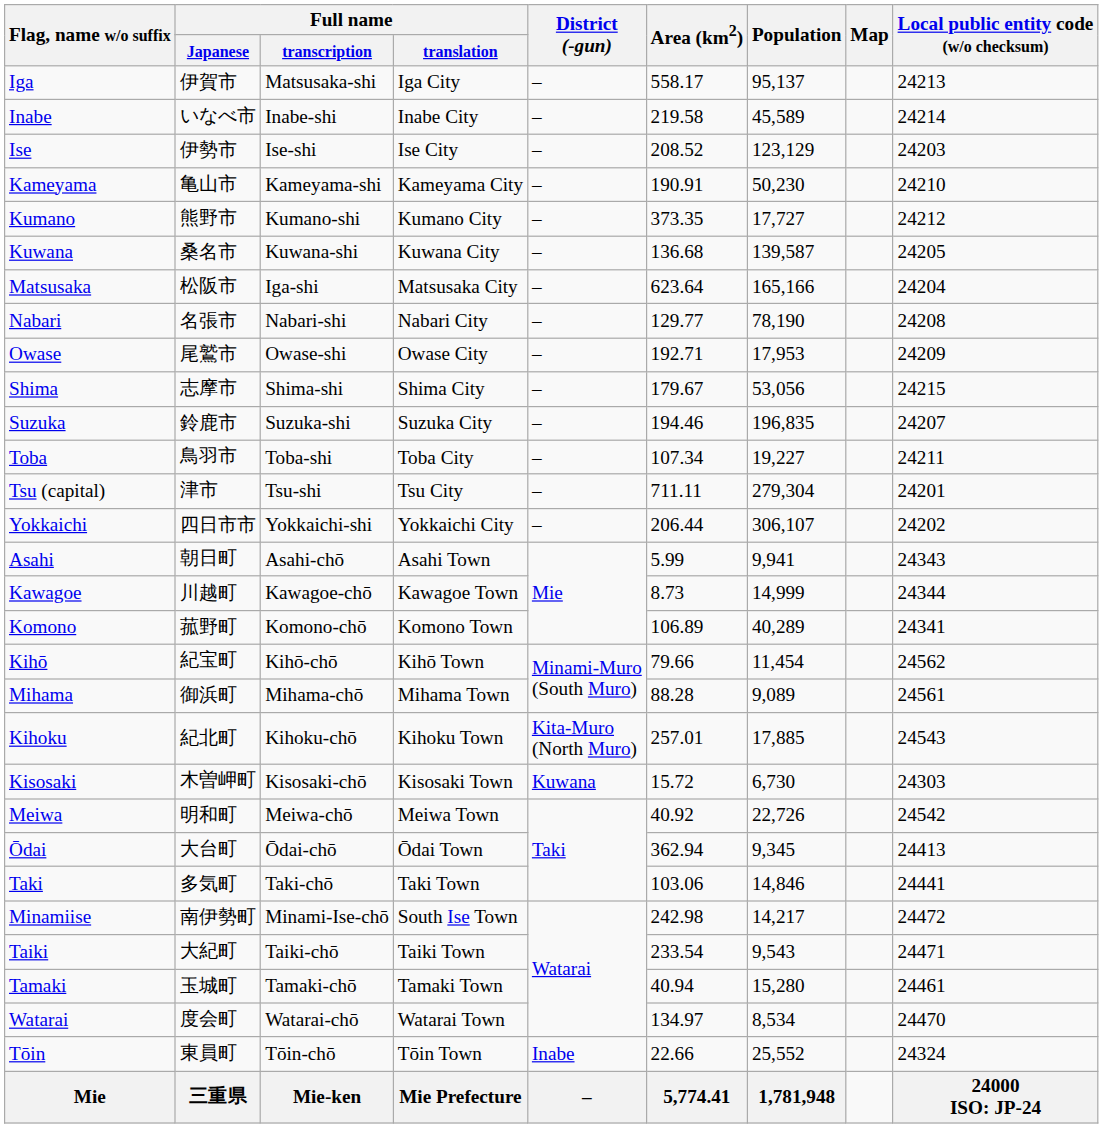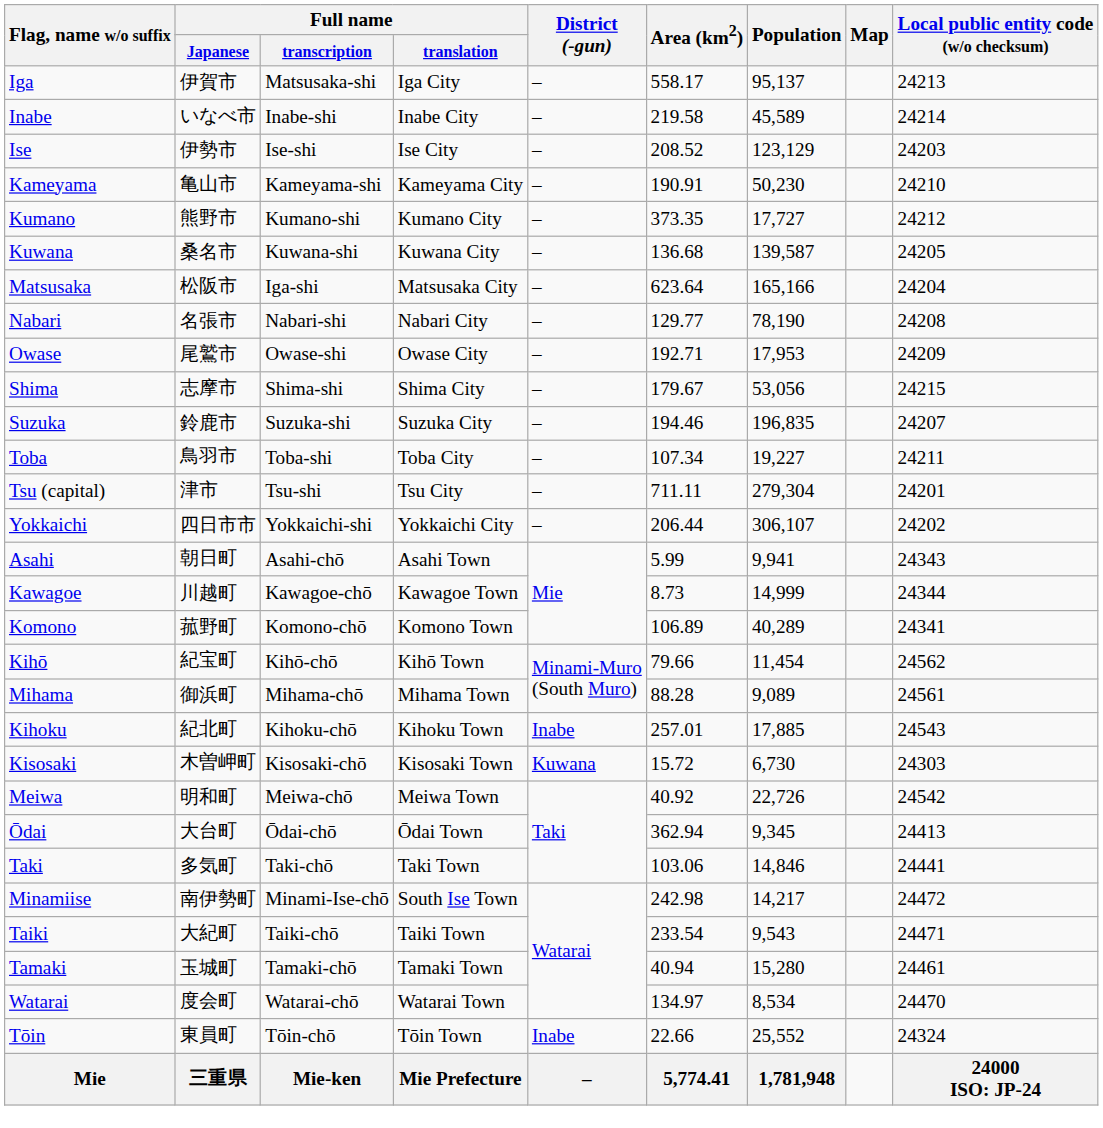 <table class="wikitable sortable">
 <tr>
 <th rowspan="2">Flag, name <small>w/o suffix</small></th>
 <th colspan="3">Full name</th>
 <th rowspan="2"><a href='#'>District</a><br><em>(-gun)</em></th>
 <th rowspan="2">Area (km<sup>2</sup>)</th>
 <th rowspan="2">Population</th>
 <th rowspan="2">Map</th>
 <th rowspan="2"><a href='#'>Local public entity</a> code<br><small>(w/o checksum)</small></th>
 </tr>
 <tr>
 <th><small><a href='#'>Japanese</a></small></th>
 <th><small><a href='#'>transcription</a></small></th>
 <th><small><a href='#'>translation</a></small></th>
 </tr>
 <tr>
 <td> <a href='#'>Iga</a></td>
 <td>伊賀市</td>
 <td>Matsusaka-shi</td>
 <td>Iga City</td>
 <td>–</td>
 <td>558.17</td>
 <td>95,137</td>
 <td></td>
 <td>24213</td>
 </tr>
 <tr>
 <td> <a href='#'>Inabe</a></td>
 <td>いなべ市</td>
 <td>Inabe-shi</td>
 <td>Inabe City</td>
 <td>–</td>
 <td>219.58</td>
 <td>45,589</td>
 <td></td>
 <td>24214</td>
 </tr>
 <tr>
 <td> <a href='#'>Ise</a></td>
 <td>伊勢市</td>
 <td>Ise-shi</td>
 <td>Ise City</td>
 <td>–</td>
 <td>208.52</td>
 <td>123,129</td>
 <td></td>
 <td>24203</td>
 </tr>
 <tr>
 <td> <a href='#'>Kameyama</a></td>
 <td>亀山市</td>
 <td>Kameyama-shi</td>
 <td>Kameyama City</td>
 <td>–</td>
 <td>190.91</td>
 <td>50,230</td>
 <td></td>
 <td>24210</td>
 </tr>
 <tr>
 <td> <a href='#'>Kumano</a></td>
 <td>熊野市</td>
 <td>Kumano-shi</td>
 <td>Kumano City</td>
 <td>–</td>
 <td>373.35</td>
 <td>17,727</td>
 <td></td>
 <td>24212</td>
 </tr>
 <tr>
 <td> <a href='#'>Kuwana</a></td>
 <td>桑名市</td>
 <td>Kuwana-shi</td>
 <td>Kuwana City</td>
 <td>–</td>
 <td>136.68</td>
 <td>139,587</td>
 <td></td>
 <td>24205</td>
 </tr>
 <tr>
 <td> <a href='#'>Matsusaka</a></td>
 <td>松阪市</td>
 <td>Iga-shi</td>
 <td>Matsusaka City</td>
 <td>–</td>
 <td>623.64</td>
 <td>165,166</td>
 <td></td>
 <td>24204</td>
 </tr>
 <tr>
 <td> <a href='#'>Nabari</a></td>
 <td>名張市</td>
 <td>Nabari-shi</td>
 <td>Nabari City</td>
 <td>–</td>
 <td>129.77</td>
 <td>78,190</td>
 <td></td>
 <td>24208</td>
 </tr>
 <tr>
 <td> <a href='#'>Owase</a></td>
 <td>尾鷲市</td>
 <td>Owase-shi</td>
 <td>Owase City</td>
 <td>–</td>
 <td>192.71</td>
 <td>17,953</td>
 <td></td>
 <td>24209</td>
 </tr>
 <tr>
 <td> <a href='#'>Shima</a></td>
 <td>志摩市</td>
 <td>Shima-shi</td>
 <td>Shima City</td>
 <td>–</td>
 <td>179.67</td>
 <td>53,056</td>
 <td></td>
 <td>24215</td>
 </tr>
 <tr>
 <td> <a href='#'>Suzuka</a></td>
 <td>鈴鹿市</td>
 <td>Suzuka-shi</td>
 <td>Suzuka City</td>
 <td>–</td>
 <td>194.46</td>
 <td>196,835</td>
 <td></td>
 <td>24207</td>
 </tr>
 <tr>
 <td> <a href='#'>Toba</a></td>
 <td>鳥羽市</td>
 <td>Toba-shi</td>
 <td>Toba City</td>
 <td>–</td>
 <td>107.34</td>
 <td>19,227</td>
 <td></td>
 <td>24211</td>
 </tr>
 <tr>
 <td> <a href='#'>Tsu</a> (capital)</td>
 <td>津市</td>
 <td>Tsu-shi</td>
 <td>Tsu City</td>
 <td>–</td>
 <td>711.11</td>
 <td>279,304</td>
 <td></td>
 <td>24201</td>
 </tr>
 <tr>
 <td> <a href='#'>Yokkaichi</a></td>
 <td>四日市市</td>
 <td>Yokkaichi-shi</td>
 <td>Yokkaichi City</td>
 <td>–</td>
 <td>206.44</td>
 <td>306,107</td>
 <td></td>
 <td>24202</td>
 </tr>
 <tr>
 <td> <a href='#'>Asahi</a></td>
 <td>朝日町</td>
 <td>Asahi-chō</td>
 <td>Asahi Town</td>
 <td rowspan="3"><a href='#'>Mie</a></td>
 <td>5.99</td>
 <td>9,941</td>
 <td></td>
 <td>24343</td>
 </tr>
 <tr>
 <td> <a href='#'>Kawagoe</a></td>
 <td>川越町</td>
 <td>Kawagoe-chō</td>
 <td>Kawagoe Town</td>
 <td>8.73</td>
 <td>14,999</td>
 <td></td>
 <td>24344</td>
 </tr>
 <tr>
 <td> <a href='#'>Komono</a></td>
 <td>菰野町</td>
 <td>Komono-chō</td>
 <td>Komono Town</td>
 <td>106.89</td>
 <td>40,289</td>
 <td></td>
 <td>24341</td>
 </tr>
 <tr>
 <td> <a href='#'>Kihō</a></td>
 <td>紀宝町</td>
 <td>Kihō-chō</td>
 <td>Kihō Town</td>
 <td rowspan="2"><a href='#'>Minami-Muro</a><br>(South <a href='#'>Muro</a>)</td>
 <td>79.66</td>
 <td>11,454</td>
 <td></td>
 <td>24562</td>
 </tr>
 <tr>
 <td> <a href='#'>Mihama</a></td>
 <td>御浜町</td>
 <td>Mihama-chō</td>
 <td>Mihama Town</td>
 <td>88.28</td>
 <td>9,089</td>
 <td></td>
 <td>24561</td>
 </tr>
 <tr>
 <td> <a href='#'>Kihoku</a></td>
 <td>紀北町</td>
 <td>Kihoku-chō</td>
 <td>Kihoku Town</td>
-<td><a href='#'>Kita-Muro</a><br>(North <a href='#'>Muro</a>)</td>
+<td><a href='#'>Inabe</a></td>
 <td>257.01</td>
 <td>17,885</td>
 <td></td>
 <td>24543</td>
 </tr>
 <tr>
 <td> <a href='#'>Kisosaki</a></td>
 <td>木曽岬町</td>
 <td>Kisosaki-chō</td>
 <td>Kisosaki Town</td>
 <td><a href='#'>Kuwana</a></td>
 <td>15.72</td>
 <td>6,730</td>
 <td></td>
 <td>24303</td>
 </tr>
 <tr>
 <td> <a href='#'>Meiwa</a></td>
 <td>明和町</td>
 <td>Meiwa-chō</td>
 <td>Meiwa Town</td>
 <td rowspan="3"><a href='#'>Taki</a></td>
 <td>40.92</td>
 <td>22,726</td>
 <td></td>
 <td>24542</td>
 </tr>
 <tr>
 <td> <a href='#'>Ōdai</a></td>
 <td>大台町</td>
 <td>Ōdai-chō</td>
 <td>Ōdai Town</td>
 <td>362.94</td>
 <td>9,345</td>
 <td></td>
 <td>24413</td>
 </tr>
 <tr>
 <td> <a href='#'>Taki</a></td>
 <td>多気町</td>
 <td>Taki-chō</td>
 <td>Taki Town</td>
 <td>103.06</td>
 <td>14,846</td>
 <td></td>
 <td>24441</td>
 </tr>
 <tr>
 <td> <a href='#'>Minamiise</a></td>
 <td>南伊勢町</td>
 <td>Minami-Ise-chō</td>
 <td>South <a href='#'>Ise</a> Town</td>
 <td rowspan="4"><a href='#'>Watarai</a></td>
 <td>242.98</td>
 <td>14,217</td>
 <td></td>
 <td>24472</td>
 </tr>
 <tr>
 <td> <a href='#'>Taiki</a></td>
 <td>大紀町</td>
 <td>Taiki-chō</td>
 <td>Taiki Town</td>
 <td>233.54</td>
 <td>9,543</td>
 <td></td>
 <td>24471</td>
 </tr>
 <tr>
 <td> <a href='#'>Tamaki</a></td>
 <td>玉城町</td>
 <td>Tamaki-chō</td>
 <td>Tamaki Town</td>
 <td>40.94</td>
 <td>15,280</td>
 <td></td>
 <td>24461</td>
 </tr>
 <tr>
 <td> <a href='#'>Watarai</a></td>
 <td>度会町</td>
 <td>Watarai-chō</td>
 <td>Watarai Town</td>
 <td>134.97</td>
 <td>8,534</td>
 <td></td>
 <td>24470</td>
 </tr>
 <tr>
 <td> <a href='#'>Tōin</a></td>
 <td>東員町</td>
 <td>Tōin-chō</td>
 <td>Tōin Town</td>
 <td><a href='#'>Inabe</a></td>
 <td>22.66</td>
 <td>25,552</td>
 <td></td>
 <td>24324</td>
 </tr>
 <tr>
 <th> Mie</th>
 <th>三重県</th>
 <th>Mie-ken</th>
 <th>Mie Prefecture</th>
 <th>–</th>
 <th>5,774.41</th>
 <th>1,781,948</th>
 <td></td>
 <th>24000<br>ISO: JP-24</th>
 </tr>
 </table>
